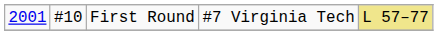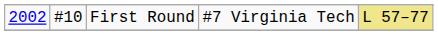 <table class="wikitable" style="text-align:center">
 <tr>
 </tr>
 <tr>
-<td rowspan=1><a href='#'>2001</a></td>
+<td rowspan=1><a href='#'>2002</a></td>
 <td>#10</td>
 <td>First Round</td>
 <td>#7 Virginia Tech</td>
 <td style="background: khaki;">L 57–77</td>
 </tr>
 <tr style="text-align:center;">
 </tr>
 </table>
